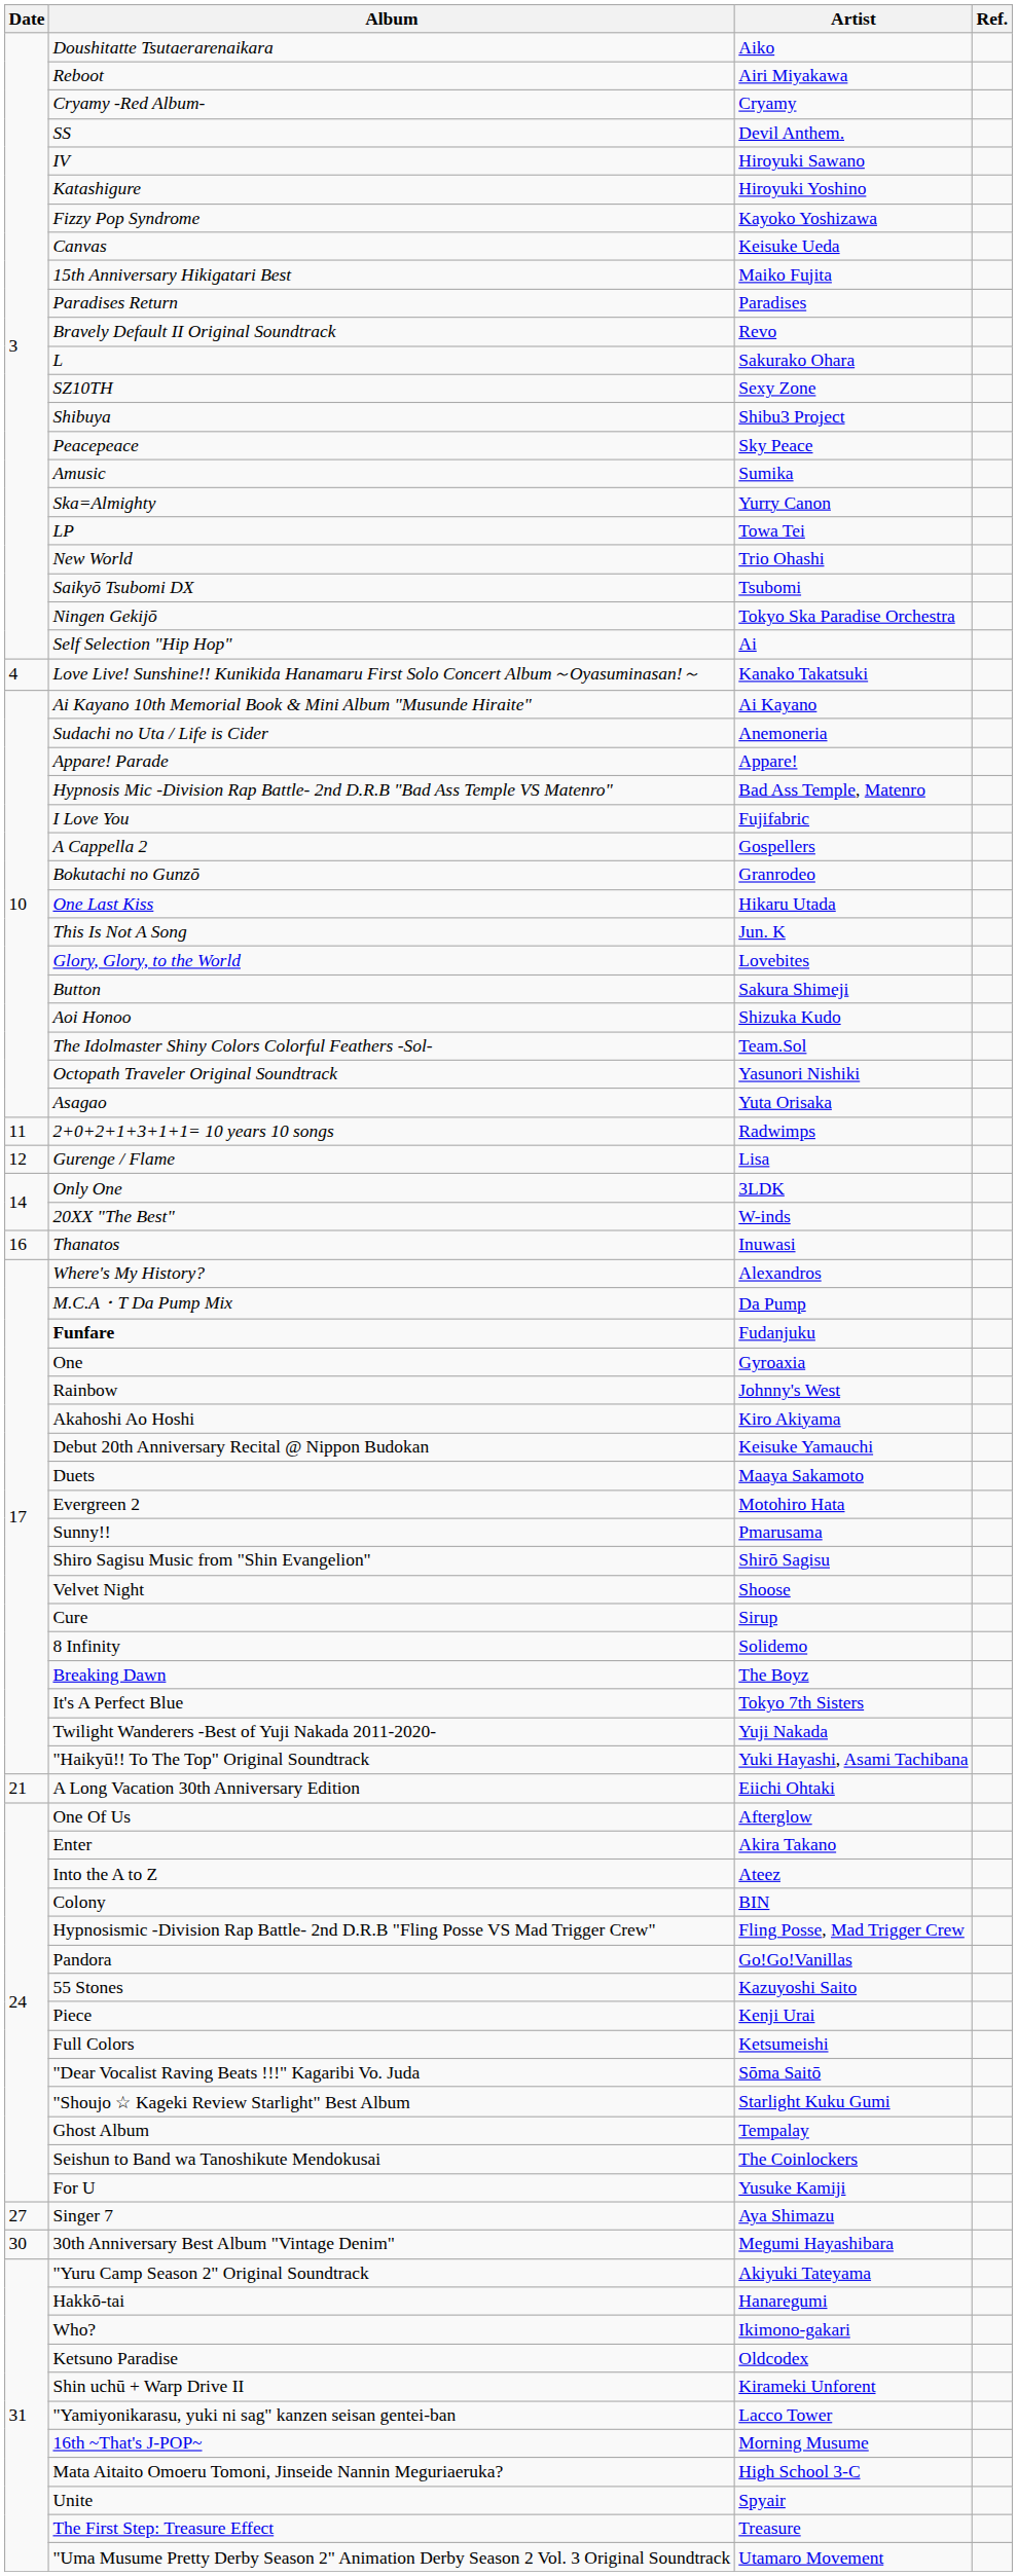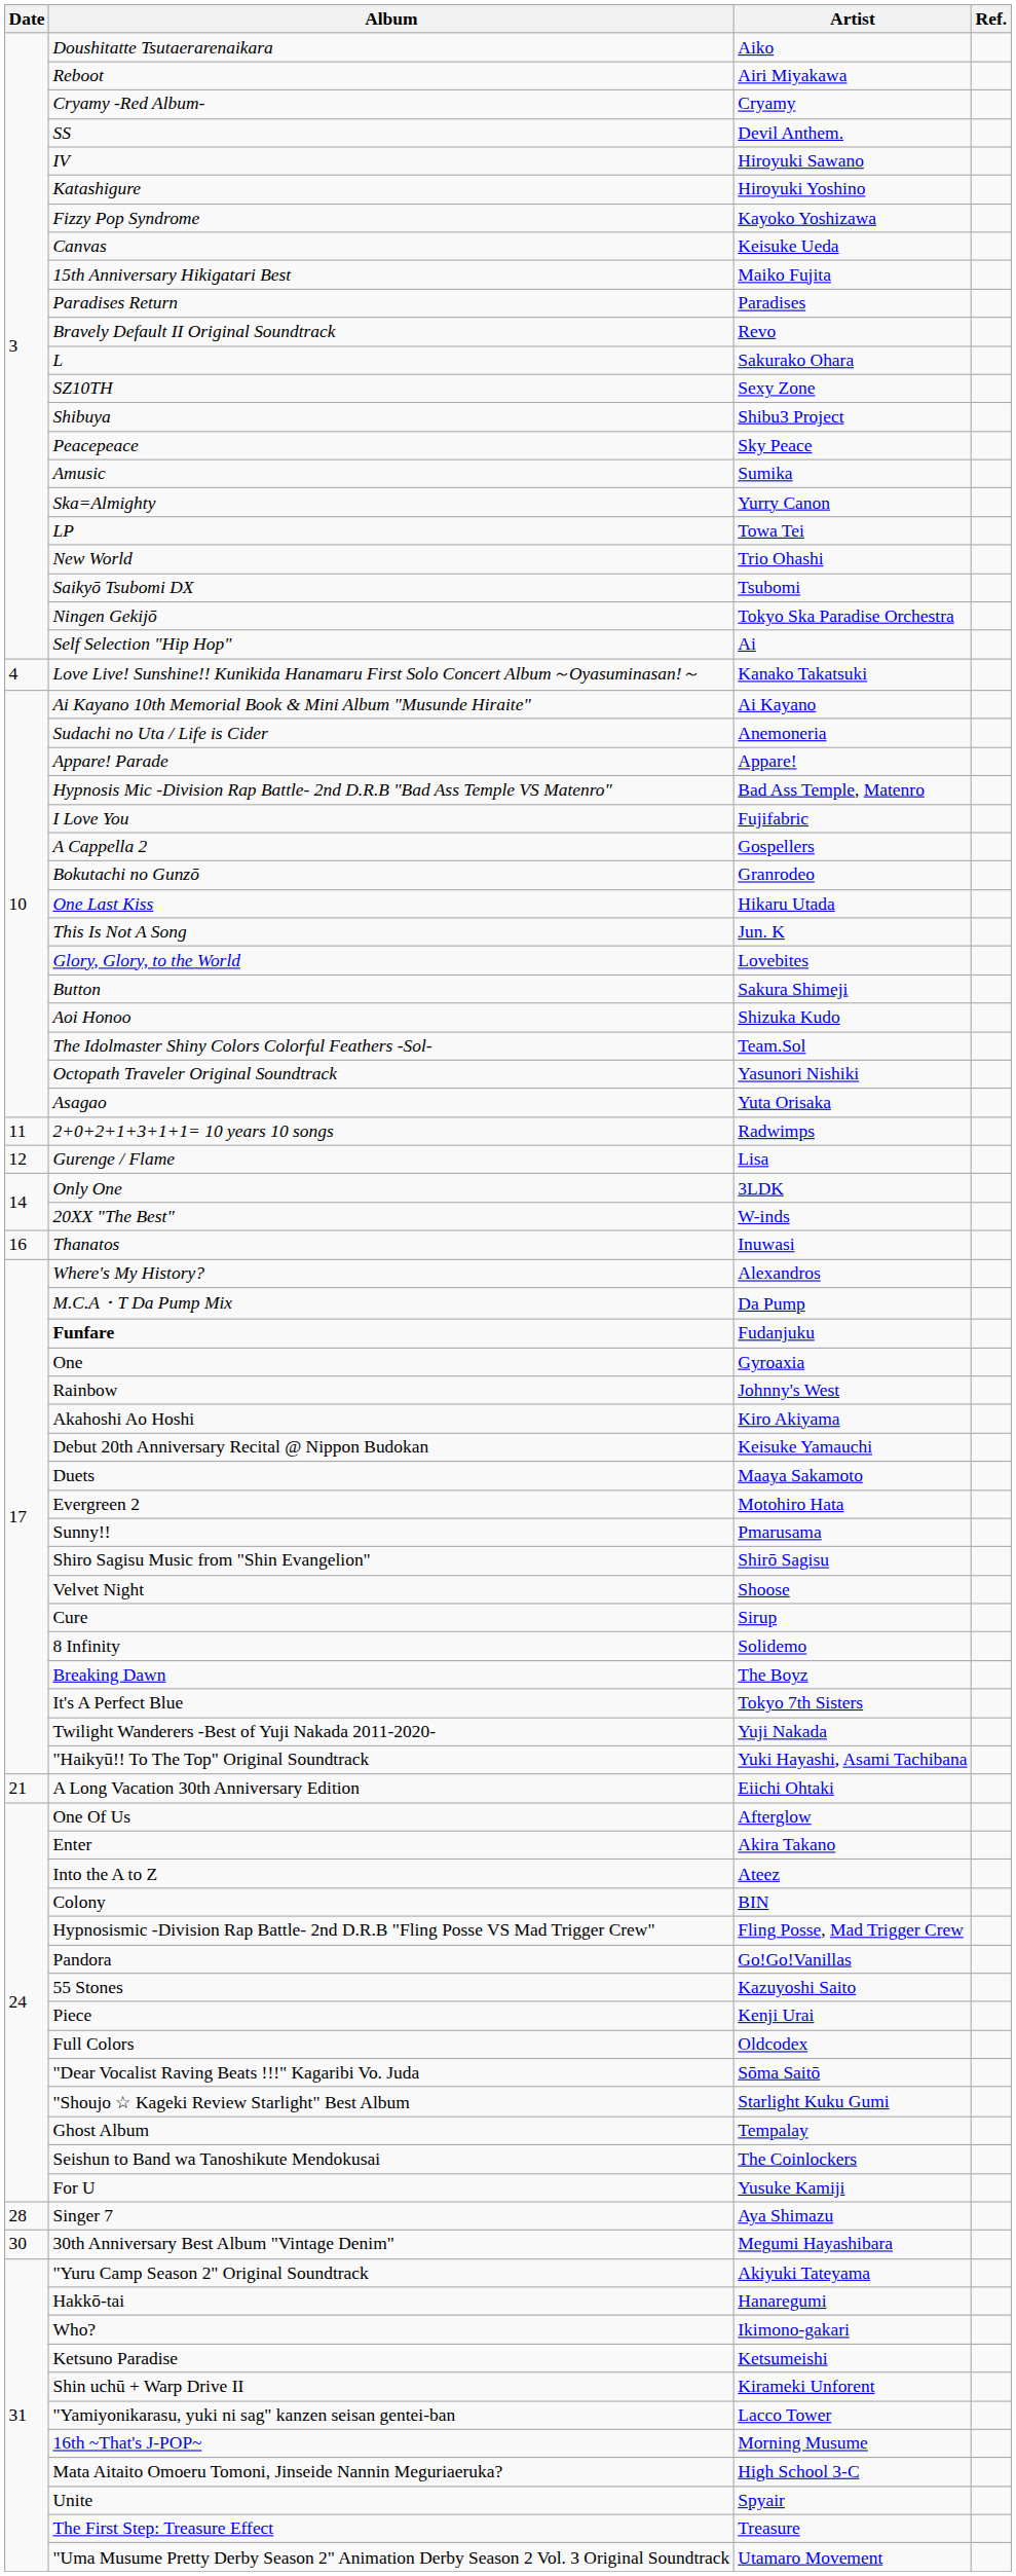 <table class="wikitable">
 <tr>
 <th>Date</th>
 <th>Album</th>
 <th>Artist</th>
 <th>Ref.</th>
 </tr>
 <tr>
 <td rowspan="22">3</td>
 <td><em>Doushitatte Tsutaerarenaikara</em></td>
 <td><a href='#'>Aiko</a></td>
 <td></td>
 </tr>
 <tr>
 <td><em>Reboot</em></td>
 <td><a href='#'>Airi Miyakawa</a></td>
 <td></td>
 </tr>
 <tr>
 <td><em>Cryamy -Red Album-</em></td>
 <td><a href='#'>Cryamy</a></td>
 <td></td>
 </tr>
 <tr>
 <td><em>SS</em></td>
 <td><a href='#'>Devil Anthem.</a></td>
 <td></td>
 </tr>
 <tr>
 <td><em>IV</em></td>
 <td><a href='#'>Hiroyuki Sawano</a></td>
 <td></td>
 </tr>
 <tr>
 <td><em>Katashigure</em></td>
 <td><a href='#'>Hiroyuki Yoshino</a></td>
 <td></td>
 </tr>
 <tr>
 <td><em>Fizzy Pop Syndrome</em></td>
 <td><a href='#'>Kayoko Yoshizawa</a></td>
 <td></td>
 </tr>
 <tr>
 <td><em>Canvas</em></td>
 <td><a href='#'>Keisuke Ueda</a></td>
 <td></td>
 </tr>
 <tr>
 <td><em>15th Anniversary Hikigatari Best</em></td>
 <td><a href='#'>Maiko Fujita</a></td>
 <td></td>
 </tr>
 <tr>
 <td><em>Paradises Return</em></td>
 <td><a href='#'>Paradises</a></td>
 <td></td>
 </tr>
 <tr>
 <td><em>Bravely Default II Original Soundtrack</em></td>
 <td><a href='#'>Revo</a></td>
 <td></td>
 </tr>
 <tr>
 <td><em>L</em></td>
 <td><a href='#'>Sakurako Ohara</a></td>
 <td></td>
 </tr>
 <tr>
 <td><em>SZ10TH</em></td>
 <td><a href='#'>Sexy Zone</a></td>
 <td></td>
 </tr>
 <tr>
 <td><em>Shibuya</em></td>
 <td><a href='#'>Shibu3 Project</a></td>
 <td></td>
 </tr>
 <tr>
 <td><em>Peacepeace</em></td>
 <td><a href='#'>Sky Peace</a></td>
 <td></td>
 </tr>
 <tr>
 <td><em>Amusic</em></td>
 <td><a href='#'>Sumika</a></td>
 <td></td>
 </tr>
 <tr>
 <td><em>Ska=Almighty</em></td>
 <td><a href='#'>Yurry Canon</a></td>
 <td></td>
 </tr>
 <tr>
 <td><em>LP</em></td>
 <td><a href='#'>Towa Tei</a></td>
 <td></td>
 </tr>
 <tr>
 <td><em>New World</em></td>
 <td><a href='#'>Trio Ohashi</a></td>
 <td></td>
 </tr>
 <tr>
 <td><em>Saikyō Tsubomi DX</em></td>
 <td><a href='#'>Tsubomi</a></td>
 <td></td>
 </tr>
 <tr>
 <td><em>Ningen Gekijō</em></td>
 <td><a href='#'>Tokyo Ska Paradise Orchestra</a></td>
 <td></td>
 </tr>
 <tr>
 <td><em>Self Selection "Hip Hop"</em></td>
 <td><a href='#'>Ai</a></td>
 <td></td>
 </tr>
 <tr>
 <td>4</td>
 <td><em>Love Live! Sunshine!! Kunikida Hanamaru First Solo Concert Album～Oyasuminasan!～</em></td>
 <td><a href='#'>Kanako Takatsuki</a></td>
 <td></td>
 </tr>
 <tr>
 <td rowspan="15">10</td>
 <td><em>Ai Kayano 10th Memorial Book & Mini Album "Musunde Hiraite"</em></td>
 <td><a href='#'>Ai Kayano</a></td>
 <td></td>
 </tr>
 <tr>
 <td><em>Sudachi no Uta / Life is Cider</em></td>
 <td><a href='#'>Anemoneria</a></td>
 <td></td>
 </tr>
 <tr>
 <td><em>Appare! Parade</em></td>
 <td><a href='#'>Appare!</a></td>
 <td></td>
 </tr>
 <tr>
 <td><em>Hypnosis Mic -Division Rap Battle- 2nd D.R.B "Bad Ass Temple VS Matenro"</em></td>
 <td><a href='#'>Bad Ass Temple</a>, <a href='#'>Matenro</a></td>
 <td></td>
 </tr>
 <tr>
 <td><em>I Love You</em></td>
 <td><a href='#'>Fujifabric</a></td>
 <td></td>
 </tr>
 <tr>
 <td><em>A Cappella 2</em></td>
 <td><a href='#'>Gospellers</a></td>
 <td></td>
 </tr>
 <tr>
 <td><em>Bokutachi no Gunzō</em></td>
 <td><a href='#'>Granrodeo</a></td>
 <td></td>
 </tr>
 <tr>
 <td><em><a href='#'>One Last Kiss</a></em></td>
 <td><a href='#'>Hikaru Utada</a></td>
 <td></td>
 </tr>
 <tr>
 <td><em>This Is Not A Song</em></td>
 <td><a href='#'>Jun. K</a></td>
 <td></td>
 </tr>
 <tr>
 <td><em><a href='#'>Glory, Glory, to the World</a></em></td>
 <td><a href='#'>Lovebites</a></td>
 <td></td>
 </tr>
 <tr>
 <td><em>Button</em></td>
 <td><a href='#'>Sakura Shimeji</a></td>
 <td></td>
 </tr>
 <tr>
 <td><em>Aoi Honoo</em></td>
 <td><a href='#'>Shizuka Kudo</a></td>
 <td></td>
 </tr>
 <tr>
 <td><em>The Idolmaster Shiny Colors Colorful Feathers -Sol-</em></td>
 <td><a href='#'>Team.Sol</a></td>
 <td></td>
 </tr>
 <tr>
 <td><em>Octopath Traveler Original Soundtrack</em></td>
 <td><a href='#'>Yasunori Nishiki</a></td>
 <td></td>
 </tr>
 <tr>
 <td><em>Asagao</em></td>
 <td><a href='#'>Yuta Orisaka</a></td>
 <td></td>
 </tr>
 <tr>
 <td>11</td>
 <td><em>2+0+2+1+3+1+1= 10 years 10 songs</em></td>
 <td><a href='#'>Radwimps</a></td>
 <td></td>
 </tr>
 <tr>
 <td>12</td>
 <td><em>Gurenge / Flame</em></td>
 <td><a href='#'>Lisa</a></td>
 <td></td>
 </tr>
 <tr>
 <td rowspan="2">14</td>
 <td><em>Only One</em></td>
 <td><a href='#'>3LDK</a></td>
 <td></td>
 </tr>
 <tr>
 <td><em>20XX "The Best"</em></td>
 <td><a href='#'>W-inds</a></td>
 <td></td>
 </tr>
 <tr>
 <td>16</td>
 <td><em>Thanatos</em></td>
 <td><a href='#'>Inuwasi</a></td>
 <td></td>
 </tr>
 <tr>
 <td rowspan="18">17</td>
 <td><em>Where's My History?</em></td>
 <td><a href='#'>Alexandros</a></td>
 <td></td>
 </tr>
 <tr>
 <td><em>M.C.A・T Da Pump Mix</em></td>
 <td><a href='#'>Da Pump</a></td>
 <td></td>
 </tr>
 <tr>
 <td><strong>Funfare<em></td>
 <td><a href='#'>Fudanjuku</a></td>
 <td></td>
 </tr>
 <tr>
 <td></em>One<em></td>
 <td><a href='#'>Gyroaxia</a></td>
 <td></td>
 </tr>
 <tr>
 <td></em>Rainbow<em></td>
 <td><a href='#'>Johnny's West</a></td>
 <td></td>
 </tr>
 <tr>
 <td></em>Akahoshi Ao Hoshi<em></td>
 <td><a href='#'>Kiro Akiyama</a></td>
 <td></td>
 </tr>
 <tr>
 <td></em>Debut 20th Anniversary Recital @ Nippon Budokan<em></td>
 <td><a href='#'>Keisuke Yamauchi</a></td>
 <td></td>
 </tr>
 <tr>
 <td></em>Duets<em></td>
 <td><a href='#'>Maaya Sakamoto</a></td>
 <td></td>
 </tr>
 <tr>
 <td></em>Evergreen 2<em></td>
 <td><a href='#'>Motohiro Hata</a></td>
 <td></td>
 </tr>
 <tr>
 <td></em>Sunny!!<em></td>
 <td><a href='#'>Pmarusama</a></td>
 <td></td>
 </tr>
 <tr>
 <td></em>Shiro Sagisu Music from "Shin Evangelion"<em></td>
 <td><a href='#'>Shirō Sagisu</a></td>
 <td></td>
 </tr>
 <tr>
 <td></em>Velvet Night<em></td>
 <td><a href='#'>Shoose</a></td>
 <td></td>
 </tr>
 <tr>
 <td></em>Cure<em></td>
 <td><a href='#'>Sirup</a></td>
 <td></td>
 </tr>
 <tr>
 <td></em>8 Infinity<em></td>
 <td><a href='#'>Solidemo</a></td>
 <td></td>
 </tr>
 <tr>
 <td></em><a href='#'>Breaking Dawn</a><em></td>
 <td><a href='#'>The Boyz</a></td>
 <td></td>
 </tr>
 <tr>
 <td></em>It's A Perfect Blue<em></td>
 <td><a href='#'>Tokyo 7th Sisters</a></td>
 <td></td>
 </tr>
 <tr>
 <td></em>Twilight Wanderers -Best of Yuji Nakada 2011-2020-<em></td>
 <td><a href='#'>Yuji Nakada</a></td>
 <td></td>
 </tr>
 <tr>
 <td></em>"Haikyū!! To The Top" Original Soundtrack<em></td>
 <td><a href='#'>Yuki Hayashi</a>, <a href='#'>Asami Tachibana</a></td>
 <td></td>
 </tr>
 <tr>
 <td>21</td>
 <td></em>A Long Vacation 30th Anniversary Edition<em></td>
 <td><a href='#'>Eiichi Ohtaki</a></td>
 <td></td>
 </tr>
 <tr>
 <td rowspan="14">24</td>
 <td></em>One Of Us<em></td>
 <td><a href='#'>Afterglow</a></td>
 <td></td>
 </tr>
 <tr>
 <td></em>Enter<em></td>
 <td><a href='#'>Akira Takano</a></td>
 <td></td>
 </tr>
 <tr>
 <td></em>Into the A to Z<em></td>
 <td><a href='#'>Ateez</a></td>
 <td></td>
 </tr>
 <tr>
 <td></em>Colony<em></td>
 <td><a href='#'>BIN</a></td>
 <td></td>
 </tr>
 <tr>
 <td></em>Hypnosismic -Division Rap Battle- 2nd D.R.B "Fling Posse VS Mad Trigger Crew"<em></td>
 <td><a href='#'>Fling Posse</a>, <a href='#'>Mad Trigger Crew</a></td>
 <td></td>
 </tr>
 <tr>
 <td></em>Pandora<em></td>
 <td><a href='#'>Go!Go!Vanillas</a></td>
 <td></td>
 </tr>
 <tr>
 <td></em>55 Stones<em></td>
 <td><a href='#'>Kazuyoshi Saito</a></td>
 <td></td>
 </tr>
 <tr>
 <td></em>Piece<em></td>
 <td><a href='#'>Kenji Urai</a></td>
 <td></td>
 </tr>
 <tr>
 <td></em>Full Colors<em></td>
-<td><a href='#'>Ketsumeishi</a></td>
+<td><a href='#'>Oldcodex</a></td>
 <td></td>
 </tr>
 <tr>
 <td></em>"Dear Vocalist Raving Beats !!!" Kagaribi Vo. Juda<em></td>
 <td><a href='#'>Sōma Saitō</a></td>
 <td></td>
 </tr>
 <tr>
 <td></em>"Shoujo ☆ Kageki Review Starlight" Best Album<em></td>
 <td><a href='#'>Starlight Kuku Gumi</a></td>
 <td></td>
 </tr>
 <tr>
 <td></em>Ghost Album<em></td>
 <td><a href='#'>Tempalay</a></td>
 <td></td>
 </tr>
 <tr>
 <td></em>Seishun to Band wa Tanoshikute Mendokusai<em></td>
 <td><a href='#'>The Coinlockers</a></td>
 <td></td>
 </tr>
 <tr>
 <td></em>For U<em></td>
 <td><a href='#'>Yusuke Kamiji</a></td>
 <td></td>
 </tr>
 <tr>
-<td>27</td>
+<td>28</td>
 <td></em>Singer 7<em></td>
 <td><a href='#'>Aya Shimazu</a></td>
 <td></td>
 </tr>
 <tr>
 <td>30</td>
 <td></em>30th Anniversary Best Album "Vintage Denim"<em></td>
 <td><a href='#'>Megumi Hayashibara</a></td>
 <td></td>
 </tr>
 <tr>
 <td rowspan="11">31</td>
 <td></em>"Yuru Camp Season 2" Original Soundtrack<em></td>
 <td><a href='#'>Akiyuki Tateyama</a></td>
 <td></td>
 </tr>
 <tr>
 <td></em>Hakkō-tai<em></td>
 <td><a href='#'>Hanaregumi</a></td>
 <td></td>
 </tr>
 <tr>
 <td></em>Who?<em></td>
 <td><a href='#'>Ikimono-gakari</a></td>
 <td></td>
 </tr>
 <tr>
 <td></em>Ketsuno Paradise<em></td>
-<td><a href='#'>Oldcodex</a></td>
+<td><a href='#'>Ketsumeishi</a></td>
 <td></td>
 </tr>
 <tr>
 <td></em>Shin uchū + Warp Drive II<em></td>
 <td><a href='#'>Kirameki Unforent</a></td>
 <td></td>
 </tr>
 <tr>
 <td></em>"Yamiyonikarasu, yuki ni sag" kanzen seisan gentei-ban<em></td>
 <td><a href='#'>Lacco Tower</a></td>
 <td></td>
 </tr>
 <tr>
 <td></em><a href='#'>16th ~That's J-POP~</a><em></td>
 <td><a href='#'>Morning Musume</a></td>
 <td></td>
 </tr>
 <tr>
 <td></em>Mata Aitaito Omoeru Tomoni, Jinseide Nannin Meguriaeruka?<em></td>
 <td><a href='#'>High School 3-C</a></td>
 <td></td>
 </tr>
 <tr>
 <td></em>Unite<em></td>
 <td><a href='#'>Spyair</a></td>
 <td></td>
 </tr>
 <tr>
 <td></em><a href='#'>The First Step: Treasure Effect</a><em></td>
 <td><a href='#'>Treasure</a></td>
 <td></td>
 </tr>
 <tr>
 <td></em>"Uma Musume Pretty Derby Season 2" Animation Derby Season 2 Vol. 3 Original Soundtrack<em></td>
 <td><a href='#'>Utamaro Movement</a></td>
 <td></td>
 </tr>
 </table>
